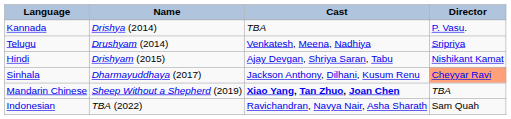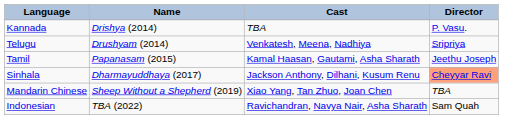 <table class="wikitable">
 <tr>
 <th style="background:LightSteelBlue;">Language</th>
 <th style="background:LightSteelBlue;">Name</th>
 <th style="background:LightSteelBlue;">Cast</th>
 <th style="background:LightSteelBlue;">Director</th>
 </tr>
 <tr>
 <td><a href='#'>Kannada</a></td>
 <td><em><a href='#'>Drishya</a></em> (2014)</td>
 <td><em>TBA</em></td>
 <td><a href='#'>P. Vasu</a>.</td>
 </tr>
 <tr>
 <td><a href='#'>Telugu</a></td>
 <td><em><a href='#'>Drushyam</a></em> (2014)</td>
 <td><a href='#'>Venkatesh</a>, <a href='#'>Meena</a>, <a href='#'>Nadhiya</a></td>
 <td><a href='#'>Sripriya</a></td>
 </tr>
 <tr>
-<td><a href='#'>Hindi</a></td>
-<td><em><a href='#'>Drishyam</a></em> (2015)</td>
-<td><a href='#'>Ajay Devgan</a>, <a href='#'>Shriya Saran</a>, <a href='#'>Tabu</a></td>
-<td><a href='#'>Nishikant Kamat</a></td>
+<td><a href='#'>Tamil</a></td>
+<td><em><a href='#'>Papanasam</a></em> (2015)</td>
+<td><a href='#'>Kamal Haasan</a>, <a href='#'>Gautami</a>, <a href='#'>Asha Sharath</a></td>
+<td><a href='#'>Jeethu Joseph</a></td>
 </tr>
 <tr>
 <td><a href='#'>Sinhala</a></td>
 <td><em><a href='#'>Dharmayuddhaya</a></em> (2017)</td>
 <td><a href='#'>Jackson Anthony</a>, <a href='#'>Dilhani</a>, <a href='#'>Kusum Renu</a></td>
 <td style="background: lightsalmon;"><a href='#'>Cheyyar Ravi</a></td>
 </tr>
 <tr>
 <td><a href='#'>Mandarin Chinese</a></td>
 <td><em><a href='#'>Sheep Without a Shepherd</a></em> (2019)</td>
-<td><strong><a href='#'>Xiao Yang</a>, <a href='#'>Tan Zhuo</a>, <a href='#'>Joan Chen</a></strong></td>
+<td><a href='#'>Xiao Yang</a>, <a href='#'>Tan Zhuo</a>, <a href='#'>Joan Chen</a></td>
 <td><em>TBA</em></td>
 </tr>
 <tr>
 <td><a href='#'>Indonesian</a></td>
 <td><em>TBA</em> (2022)</td>
 <td><a href='#'>Ravichandran</a>, <a href='#'>Navya Nair</a>, <a href='#'>Asha Sharath</a></td>
 <td>Sam Quah</td>
 </tr>
 </table>
